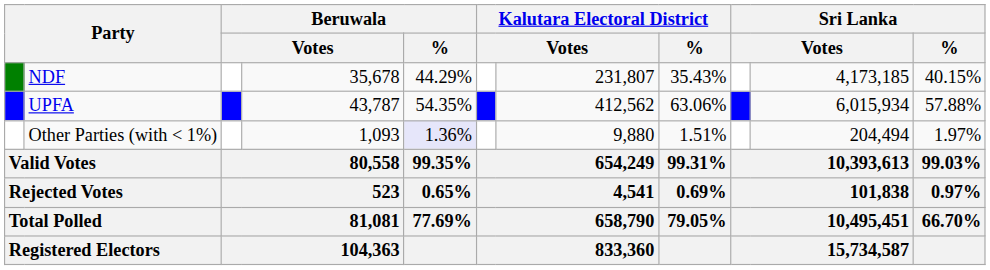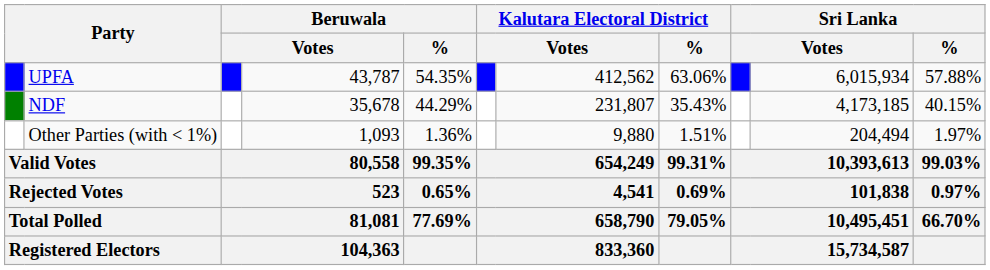 <table class="wikitable">
 <tr>
 <th colspan="2" width="144px"rowspan="2">Party</th>
 <th colspan="3" width="216px">Beruwala</th>
 <th colspan="3" width="216px"><a href='#'>Kalutara Electoral District</a></th>
 <th colspan="3" width="216px">Sri Lanka</th>
 </tr>
 <tr>
 <th colspan="2" width="144px">Votes</th>
 <th>%</th>
 <th colspan="2" width="144px">Votes</th>
 <th>%</th>
 <th colspan="2" width="144px">Votes</th>
 <th>%</th>
 </tr>
 <tr>
+<td style="background-color:blue;" width="10px"></td>
+<td style="text-align:left;"><a href='#'>UPFA</a></td>
+<td style="background-color:blue;" width="10px"></td>
+<td style="text-align:right;">43,787</td>
+<td style="text-align:right;">54.35%</td>
+<td style="background-color:blue;" width="10px"></td>
+<td style="text-align:right;">412,562</td>
+<td style="text-align:right;">63.06%</td>
+<td style="background-color:blue;" width="10px"></td>
+<td style="text-align:right;">6,015,934</td>
+<td style="text-align:right;">57.88%</td>
+</tr>
+<tr>
 <td style="background-color:green;" width="10px"></td>
 <td style="text-align:left;"><a href='#'>NDF</a></td>
 <td style="background-color:white;" width="10px"></td>
 <td style="text-align:right;">35,678</td>
 <td style="text-align:right;">44.29%</td>
 <td style="background-color:white;" width="10px"></td>
 <td style="text-align:right;">231,807</td>
 <td style="text-align:right;">35.43%</td>
 <td style="background-color:white;" width="10px"></td>
 <td style="text-align:right;">4,173,185</td>
 <td style="text-align:right;">40.15%</td>
 </tr>
 <tr>
-<td style="background-color:blue;" width="10px"></td>
-<td style="text-align:left;"><a href='#'>UPFA</a></td>
-<td style="background-color:blue;" width="10px"></td>
-<td style="text-align:right;">43,787</td>
-<td style="text-align:right;">54.35%</td>
-<td style="background-color:blue;" width="10px"></td>
-<td style="text-align:right;">412,562</td>
-<td style="text-align:right;">63.06%</td>
-<td style="background-color:blue;" width="10px"></td>
-<td style="text-align:right;">6,015,934</td>
-<td style="text-align:right;">57.88%</td>
-</tr>
-<tr>
 <td style="background-color:white;" width="10px"></td>
 <td style="text-align:left;">Other Parties (with < 1%)</td>
 <td style="background-color:white;" width="10px"></td>
 <td style="text-align:right;">1,093</td>
-<td style="background: lavender; text-align:right;">1.36%</td>
+<td style="text-align:right;">1.36%</td>
 <td style="background-color:white;" width="10px"></td>
 <td style="text-align:right;">9,880</td>
 <td style="text-align:right;">1.51%</td>
 <td style="background-color:white;" width="10px"></td>
 <td style="text-align:right;">204,494</td>
 <td style="text-align:right;">1.97%</td>
 </tr>
 <tr>
 <th colspan="2" width="144px"style="text-align:left;">Valid Votes</th>
 <th style="text-align:right;"colspan="2" width="144px">80,558</th>
 <th style="text-align:right;">99.35%</th>
 <th style="text-align:right;"colspan="2" width="144px">654,249</th>
 <th style="text-align:right;">99.31%</th>
 <th style="text-align:right;"colspan="2" width="144px">10,393,613</th>
 <th style="text-align:right;">99.03%</th>
 </tr>
 <tr>
 <th colspan="2" width="144px"style="text-align:left;">Rejected Votes</th>
 <th style="text-align:right;"colspan="2" width="144px">523</th>
 <th style="text-align:right;">0.65%</th>
 <th style="text-align:right;"colspan="2" width="144px">4,541</th>
 <th style="text-align:right;">0.69%</th>
 <th style="text-align:right;"colspan="2" width="144px">101,838</th>
 <th style="text-align:right;">0.97%</th>
 </tr>
 <tr>
 <th colspan="2" width="144px"style="text-align:left;">Total Polled</th>
 <th style="text-align:right;"colspan="2" width="144px">81,081</th>
 <th style="text-align:right;">77.69%</th>
 <th style="text-align:right;"colspan="2" width="144px">658,790</th>
 <th style="text-align:right;">79.05%</th>
 <th style="text-align:right;"colspan="2" width="144px">10,495,451</th>
 <th style="text-align:right;">66.70%</th>
 </tr>
 <tr>
 <th colspan="2" width="144px"style="text-align:left;">Registered Electors</th>
 <th style="text-align:right;"colspan="2" width="144px">104,363</th>
 <th></th>
 <th style="text-align:right;"colspan="2" width="144px">833,360</th>
 <th></th>
 <th style="text-align:right;"colspan="2" width="144px">15,734,587</th>
 <th></th>
 </tr>
 </table>
